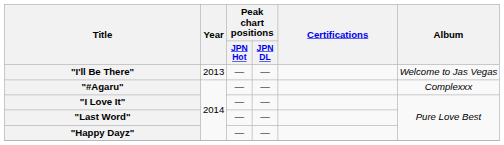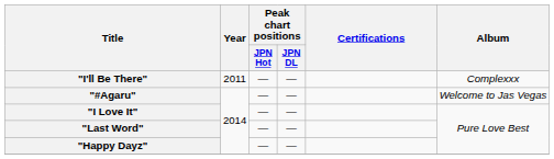 <table class="wikitable plainrowheaders" style="text-align:center;">
 <tr>
 <th scope="col" rowspan="2" style="width:20em;">Title</th>
 <th scope="col" rowspan="2">Year</th>
 <th scope="col" colspan="2">Peak chart positions</th>
 <th scope="col" rowspan="2" style="width:12em;"><a href='#'>Certifications</a></th>
 <th scope="col" rowspan="2">Album</th>
 </tr>
 <tr>
 <th scope="col" style="width:2.5em;font-size:90%;"><a href='#'>JPN<br>Hot</a><br></th>
 <th scope="col" style="width:2.5em;font-size:90%;"><a href='#'>JPN<br>DL</a></th>
 </tr>
 <tr>
 <th scope="row">"I'll Be There"</th>
-<td rowspan="1">2013</td>
+<td rowspan="1">2011</td>
 <td>—</td>
 <td>—</td>
 <td></td>
-<td><em>Welcome to Jas Vegas</em></td>
+<td><em>Complexxx</em></td>
 </tr>
 <tr>
 <th scope="row">"#Agaru"</th>
 <td rowspan="4">2014</td>
 <td>—</td>
 <td>—</td>
 <td></td>
-<td><em>Complexxx</em></td>
+<td><em>Welcome to Jas Vegas</em></td>
 </tr>
 <tr>
 <th scope="row">"I Love It"</th>
 <td>—</td>
 <td>—</td>
 <td></td>
 <td rowspan="3"><em>Pure Love Best</em></td>
 </tr>
 <tr>
 <th scope="row">"Last Word"</th>
 <td>—</td>
 <td>—</td>
 <td></td>
 </tr>
 <tr>
 <th scope="row">"Happy Dayz"</th>
 <td>—</td>
 <td>—</td>
 <td></td>
 </tr>
 <tr>
 </tr>
 </table>
